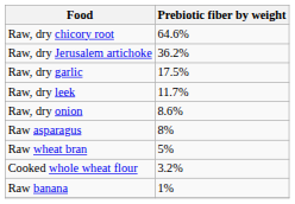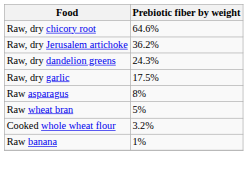 <table class="wikitable">
 <tr>
 <th scope="col">Food</th>
 <th scope="col">Prebiotic fiber by weight</th>
 </tr>
 <tr>
 <td>Raw, dry <a href='#'>chicory root</a></td>
 <td>64.6%</td>
 </tr>
 <tr>
 <td>Raw, dry <a href='#'>Jerusalem artichoke</a></td>
 <td>36.2%</td>
 </tr>
 <tr>
+<td>Raw, dry <a href='#'>dandelion greens</a></td>
+<td>24.3%</td>
+</tr>
+<tr>
 <td>Raw, dry <a href='#'>garlic</a></td>
 <td>17.5%</td>
-</tr>
-<tr>
-<td>Raw, dry <a href='#'>leek</a></td>
-<td>11.7%</td>
-</tr>
-<tr>
-<td>Raw, dry <a href='#'>onion</a></td>
-<td>8.6%</td>
 </tr>
 <tr>
 <td>Raw <a href='#'>asparagus</a></td>
 <td>8%</td>
 </tr>
 <tr>
 <td>Raw <a href='#'>wheat bran</a></td>
 <td>5%</td>
 </tr>
 <tr>
 <td>Cooked <a href='#'>whole wheat flour</a></td>
 <td>3.2%</td>
 </tr>
 <tr>
 <td>Raw <a href='#'>banana</a></td>
 <td>1%</td>
 </tr>
 <tr>
 </tr>
 </table>
